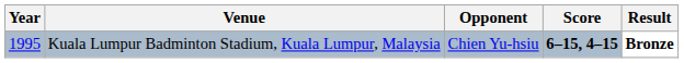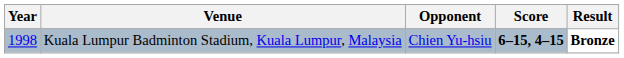 <table class="sortable wikitable" style="font-size: 90%;">
 <tr>
 <th>Year</th>
 <th>Venue</th>
 <th>Opponent</th>
 <th>Score</th>
 <th>Result</th>
 </tr>
 <tr style="background:#AABBCC">
-<td align="center"><a href='#'>1995</a></td>
+<td align="center"><a href='#'>1998</a></td>
 <td align="left">Kuala Lumpur Badminton Stadium, <a href='#'>Kuala Lumpur</a>, <a href='#'>Malaysia</a></td>
 <td align="left"> <a href='#'>Chien Yu-hsiu</a></td>
 <td align="left"><strong>6–15, 4–15</strong></td>
 <td style="text-align:left; background:white"> <strong>Bronze</strong></td>
 </tr>
 </table>
